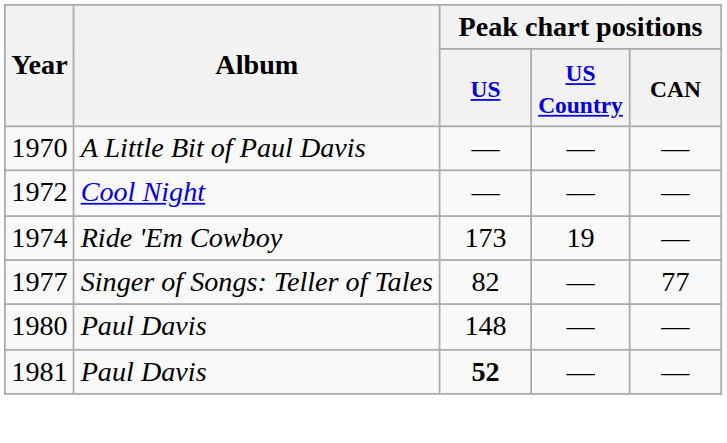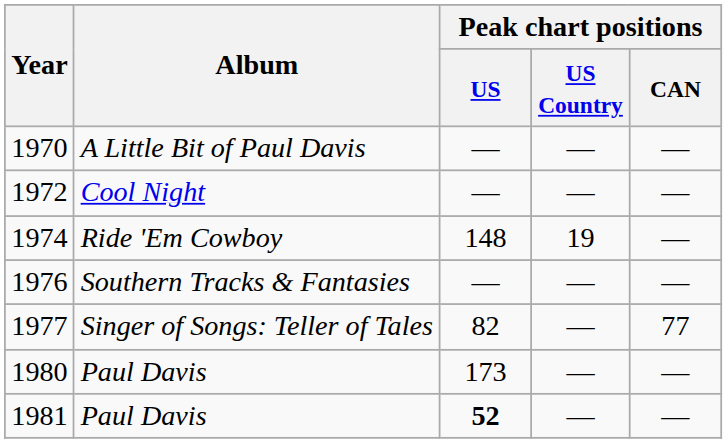 <table class="wikitable">
 <tr>
 <th rowspan=2>Year</th>
 <th rowspan=2>Album</th>
 <th colspan=3>Peak chart positions</th>
 </tr>
 <tr>
 <th width=45><small><a href='#'>US</a></small></th>
 <th width=45><small><a href='#'>US Country</a></small></th>
 <th width=45><small>CAN</small></th>
 </tr>
 <tr>
 <td>1970</td>
 <td><em>A Little Bit of Paul Davis</em></td>
 <td style="text-align:center;">—</td>
 <td style="text-align:center;">—</td>
 <td style="text-align:center;">—</td>
 </tr>
 <tr>
 <td>1972</td>
 <td><em><a href='#'>Cool Night</a></em></td>
 <td style="text-align:center;">—</td>
 <td style="text-align:center;">—</td>
 <td style="text-align:center;">—</td>
 </tr>
 <tr>
 <td>1974</td>
 <td><em>Ride 'Em Cowboy</em></td>
-<td style="text-align:center;">173</td>
+<td style="text-align:center;">148</td>
 <td style="text-align:center;">19</td>
+<td style="text-align:center;">—</td>
+</tr>
+<tr>
+<td>1976</td>
+<td><em>Southern Tracks & Fantasies</em></td>
+<td style="text-align:center;">—</td>
+<td style="text-align:center;">—</td>
 <td style="text-align:center;">—</td>
 </tr>
 <tr>
 <td>1977</td>
 <td><em>Singer of Songs: Teller of Tales</em></td>
 <td style="text-align:center;">82</td>
 <td style="text-align:center;">—</td>
 <td style="text-align:center;">77</td>
 </tr>
 <tr>
 <td>1980</td>
 <td><em>Paul Davis</em></td>
-<td style="text-align:center;">148</td>
+<td style="text-align:center;">173</td>
 <td style="text-align:center;">—</td>
 <td style="text-align:center;">—</td>
 </tr>
 <tr>
 <td>1981</td>
 <td><em>Paul Davis</em></td>
 <td style="text-align:center;"><strong>52</strong></td>
 <td style="text-align:center;">—</td>
 <td style="text-align:center;">—</td>
 </tr>
 </table>
